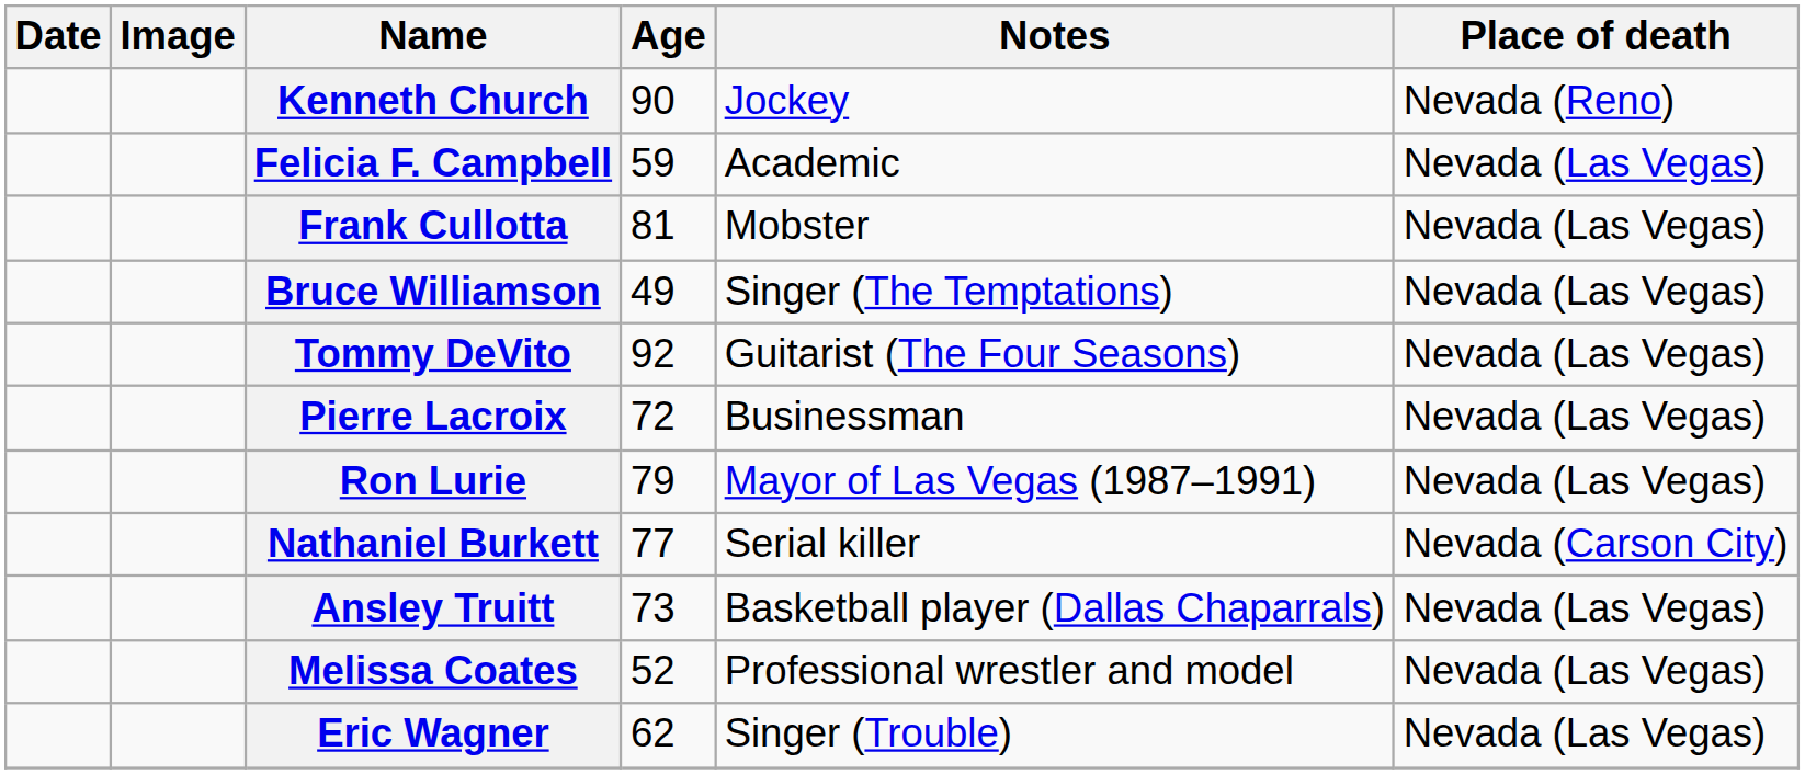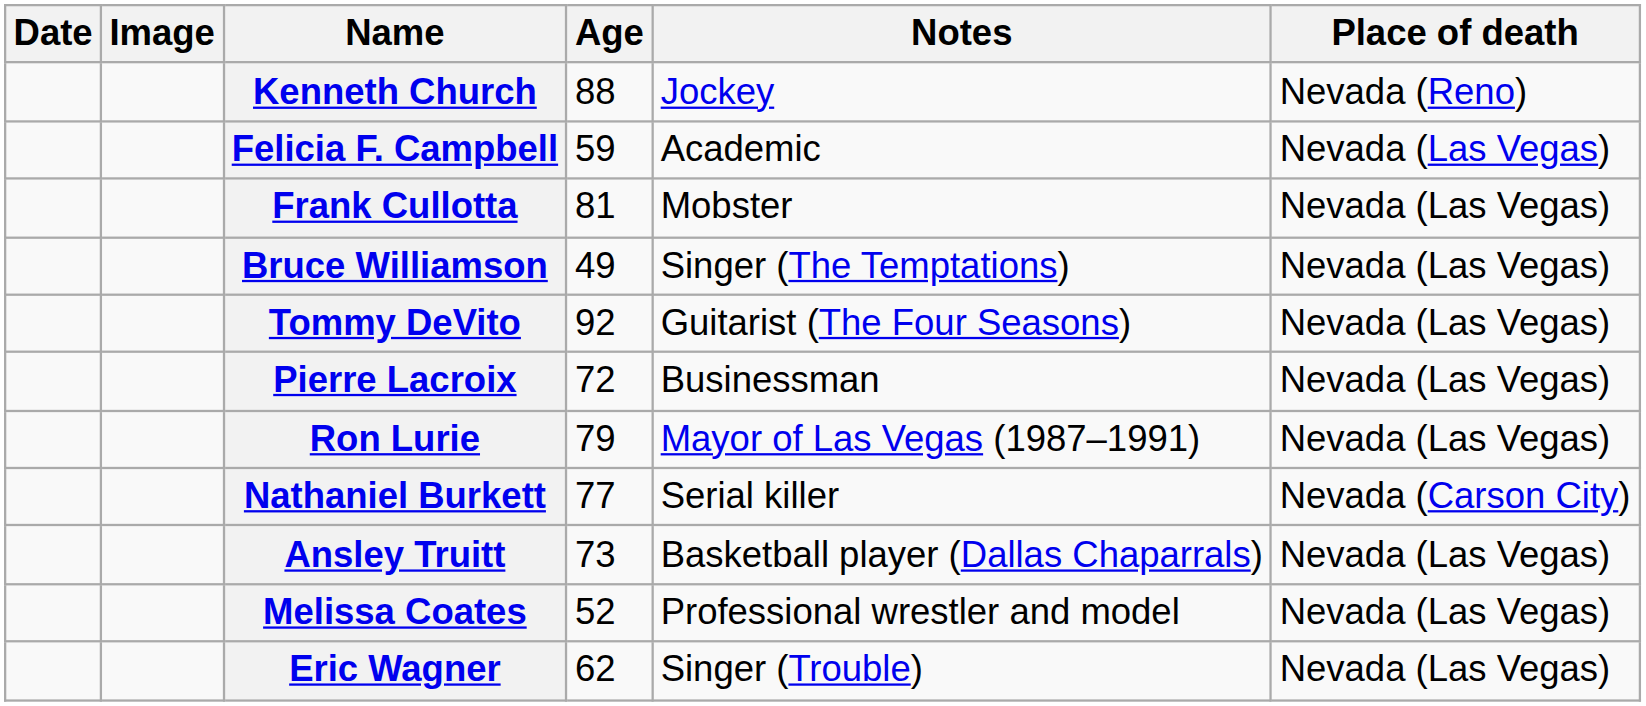 <table class="wikitable sortable plainrowheaders">
 <tr valign=bottom>
 <th scope="col">Date</th>
 <th scope="col">Image</th>
 <th scope="col">Name</th>
 <th scope="col">Age</th>
 <th scope="col">Notes</th>
 <th scope="col">Place of death</th>
 </tr>
 <tr>
 <td></td>
 <td></td>
 <th scope="row"><a href='#'>Kenneth Church</a></th>
-<td>90</td>
+<td>88</td>
 <td><a href='#'>Jockey</a></td>
 <td>Nevada (<a href='#'>Reno</a>)</td>
 </tr>
 <tr>
 <td></td>
 <td></td>
 <th scope="row"><a href='#'>Felicia F. Campbell</a></th>
 <td>59</td>
 <td>Academic</td>
 <td>Nevada (<a href='#'>Las Vegas</a>)</td>
 </tr>
 <tr>
 <td></td>
 <td></td>
 <th scope="row"><a href='#'>Frank Cullotta</a></th>
 <td>81</td>
 <td>Mobster</td>
 <td>Nevada (Las Vegas)</td>
 </tr>
 <tr>
 <td></td>
 <td></td>
 <th scope="row"><a href='#'>Bruce Williamson</a></th>
 <td>49</td>
 <td>Singer (<a href='#'>The Temptations</a>)</td>
 <td>Nevada (Las Vegas)</td>
 </tr>
 <tr>
 <td></td>
 <td></td>
 <th scope="row"><a href='#'>Tommy DeVito</a></th>
 <td>92</td>
 <td>Guitarist (<a href='#'>The Four Seasons</a>)</td>
 <td>Nevada (Las Vegas)</td>
 </tr>
 <tr>
 <td></td>
 <td></td>
 <th scope="row"><a href='#'>Pierre Lacroix</a></th>
 <td>72</td>
 <td>Businessman</td>
 <td>Nevada (Las Vegas)</td>
 </tr>
 <tr>
 <td></td>
 <td></td>
 <th scope="row"><a href='#'>Ron Lurie</a></th>
 <td>79</td>
 <td><a href='#'>Mayor of Las Vegas</a> (1987–1991)</td>
 <td>Nevada (Las Vegas)</td>
 </tr>
 <tr>
 <td></td>
 <td></td>
 <th scope="row"><a href='#'>Nathaniel Burkett</a></th>
 <td>77</td>
 <td>Serial killer</td>
 <td>Nevada (<a href='#'>Carson City</a>)</td>
 </tr>
 <tr>
 <td></td>
 <td></td>
 <th scope="row"><a href='#'>Ansley Truitt</a></th>
 <td>73</td>
 <td>Basketball player (<a href='#'>Dallas Chaparrals</a>)</td>
 <td>Nevada (Las Vegas)</td>
 </tr>
 <tr>
 <td></td>
 <td></td>
 <th scope="row"><a href='#'>Melissa Coates</a></th>
 <td>52</td>
 <td>Professional wrestler and model</td>
 <td>Nevada (Las Vegas)</td>
 </tr>
 <tr>
 <td></td>
 <td></td>
 <th scope="row"><a href='#'>Eric Wagner</a></th>
 <td>62</td>
 <td>Singer (<a href='#'>Trouble</a>)</td>
 <td>Nevada (Las Vegas)</td>
 </tr>
 </table>
